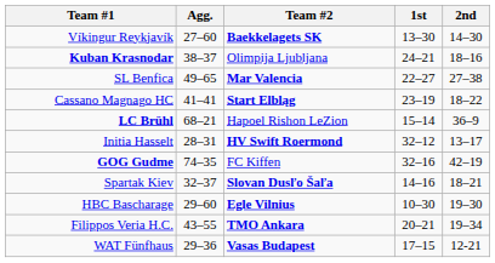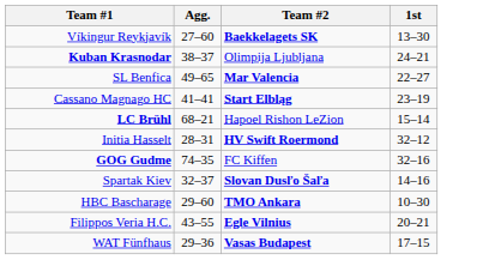 <table class=wikitable style="text-align:center">
 <tr>
 <th width=200>Team #1</th>
 <th width=50>Agg.</th>
 <th width=200>Team #2</th>
 <th width=50>1st</th>
-<th width=50>2nd</th>
 </tr>
 <tr>
 <td align=right><a href='#'>Víkingur Reykjavík</a> </td>
 <td>27–60</td>
 <td align=left> <strong><a href='#'>Baekkelagets SK</a></strong></td>
 <td align=center>13–30</td>
-<td align=center>14–30</td>
 </tr>
 <tr>
 <td align=right><strong><a href='#'>Kuban Krasnodar</a></strong> </td>
 <td>38–37</td>
 <td align=left> <a href='#'>Olimpija Ljubljana</a></td>
 <td align=center>24–21</td>
-<td align=center>18–16</td>
 </tr>
 <tr>
 <td align=right><a href='#'>SL Benfica</a> </td>
 <td>49–65</td>
 <td align=left> <strong><a href='#'>Mar Valencia</a></strong></td>
 <td align=center>22–27</td>
-<td align=center>27–38</td>
 </tr>
 <tr>
 <td align=right><a href='#'>Cassano Magnago HC</a> </td>
 <td>41–41</td>
 <td align=left> <strong><a href='#'>Start Elbląg</a></strong></td>
 <td align=center>23–19</td>
-<td align=center>18–22</td>
 </tr>
 <tr>
 <td align=right><strong><a href='#'>LC Brühl</a></strong> </td>
 <td>68–21</td>
 <td align=left> <a href='#'>Hapoel Rishon LeZion</a></td>
 <td align=center>15–14</td>
-<td align=center>36–9</td>
 </tr>
 <tr>
 <td align=right><a href='#'>Initia Hasselt</a> </td>
 <td>28–31</td>
 <td align=left> <strong><a href='#'>HV Swift Roermond</a></strong></td>
 <td align=center>32–12</td>
-<td align=center>13–17</td>
 </tr>
 <tr>
 <td align=right><strong><a href='#'>GOG Gudme</a></strong> </td>
 <td>74–35</td>
 <td align=left> <a href='#'>FC Kiffen</a></td>
 <td align=center>32–16</td>
-<td align=center>42–19</td>
 </tr>
 <tr>
 <td align=right><a href='#'>Spartak Kiev</a> </td>
 <td>32–37</td>
 <td align=left> <strong><a href='#'>Slovan Dusľo Šaľa</a></strong></td>
 <td align=center>14–16</td>
-<td align=center>18–21</td>
 </tr>
 <tr>
 <td align=right><a href='#'>HBC Bascharage</a> </td>
 <td>29–60</td>
-<td align=left> <strong><a href='#'>Egle Vilnius</a></strong></td>
+<td align=left> <strong><a href='#'>TMO Ankara</a></strong></td>
 <td align=center>10–30</td>
-<td align=center>19–30</td>
 </tr>
 <tr>
 <td align=right><a href='#'>Filippos Veria H.C.</a> </td>
 <td>43–55</td>
-<td align=left> <strong><a href='#'>TMO Ankara</a></strong></td>
+<td align=left> <strong><a href='#'>Egle Vilnius</a></strong></td>
 <td align=center>20–21</td>
-<td align=center>19–34</td>
 </tr>
 <tr>
 <td align=right><a href='#'>WAT Fünfhaus</a> </td>
 <td>29–36</td>
 <td align=left> <strong><a href='#'>Vasas Budapest</a></strong></td>
 <td align=center>17–15</td>
-<td align=center>12-21</td>
 </tr>
 </table>
